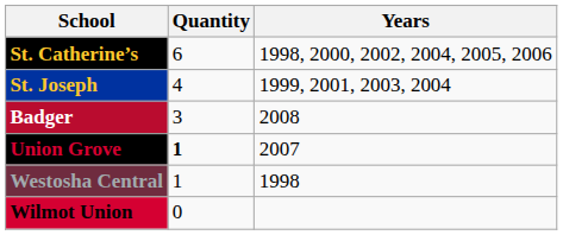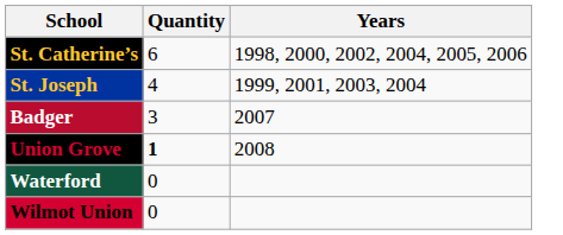 <table class="wikitable">
 <tr>
 <th>School</th>
 <th>Quantity</th>
 <th>Years</th>
 </tr>
 <tr>
 <td style="background: black; color: #ffc72c"><strong>St. Catherine’s</strong></td>
 <td>6</td>
 <td>1998, 2000, 2002, 2004, 2005, 2006</td>
 </tr>
 <tr>
 <td style="background: #0032a0; color: #ffc72c"><strong>St. Joseph</strong></td>
 <td>4</td>
 <td>1999, 2001, 2003, 2004</td>
 </tr>
 <tr>
 <td style="background: #ba0c2f; color: white"><strong>Badger</strong></td>
 <td>3</td>
-<td>2008</td>
+<td>2007</td>
 </tr>
 <tr>
 <td style="background: black; color: #d50032"><strong>Union Grove</strong></td>
 <td><strong>1</strong></td>
-<td>2007</td>
+<td>2008</td>
 </tr>
 <tr>
-<td style="background: #6f2c3f; color: #a2aaad"><strong>Westosha Central</strong></td>
-<td>1</td>
-<td>1998</td>
+<td style="background: #115740; color: white"><strong>Waterford</strong></td>
+<td>0</td>
+<td></td>
 </tr>
 <tr>
 <td style="background: #d50032; color: black"><strong>Wilmot Union</strong></td>
 <td>0</td>
 <td></td>
 </tr>
 </table>
